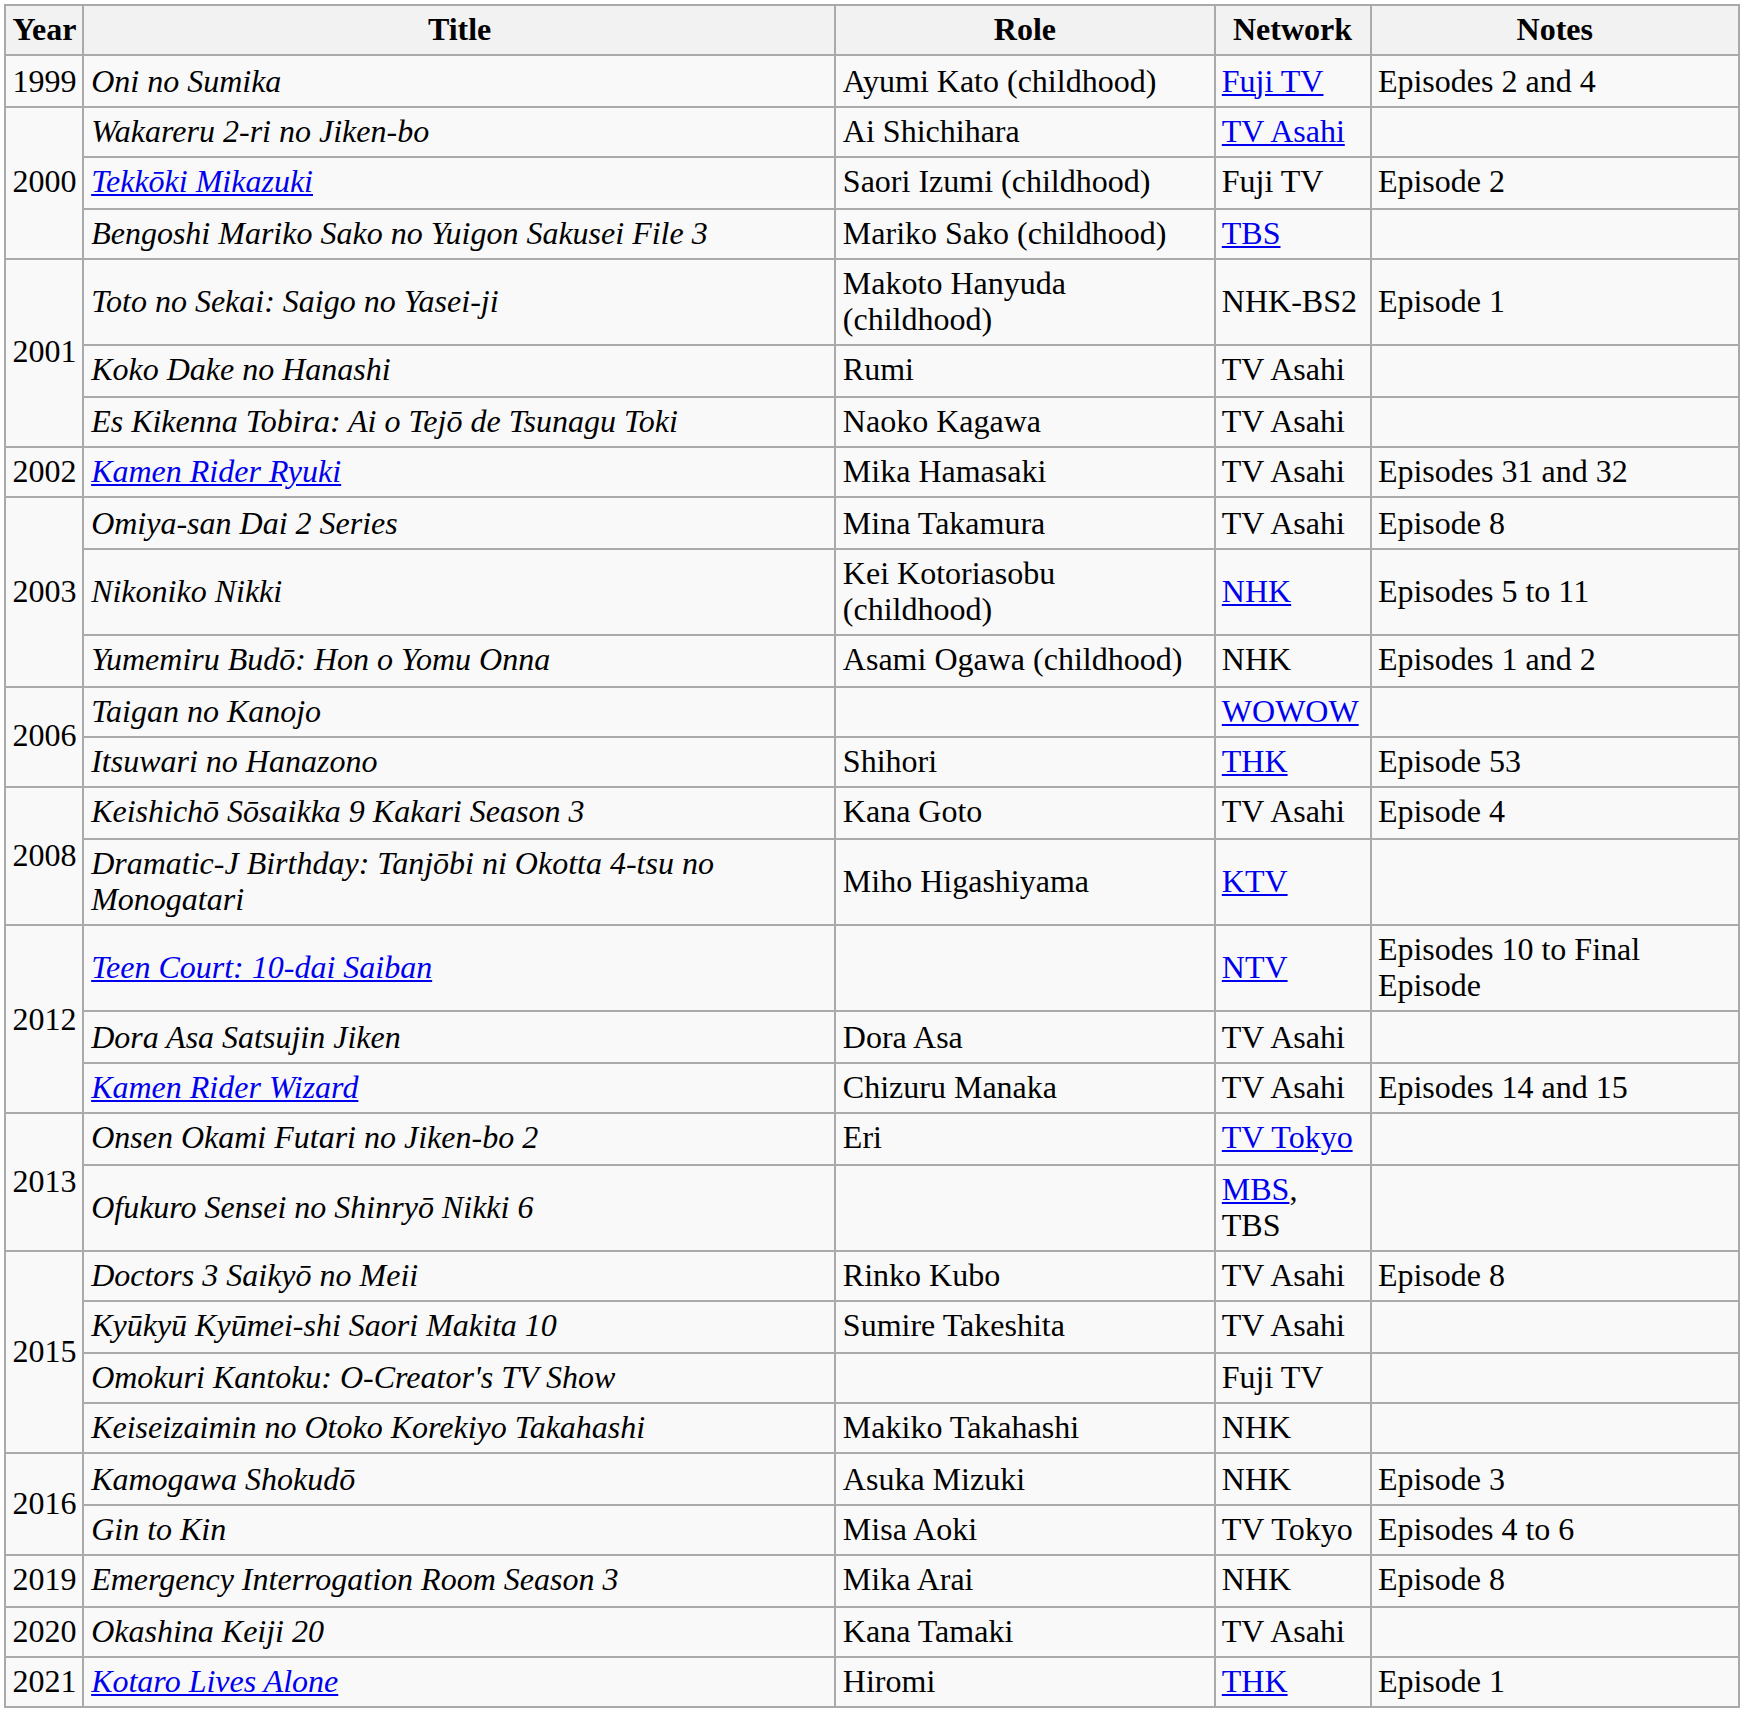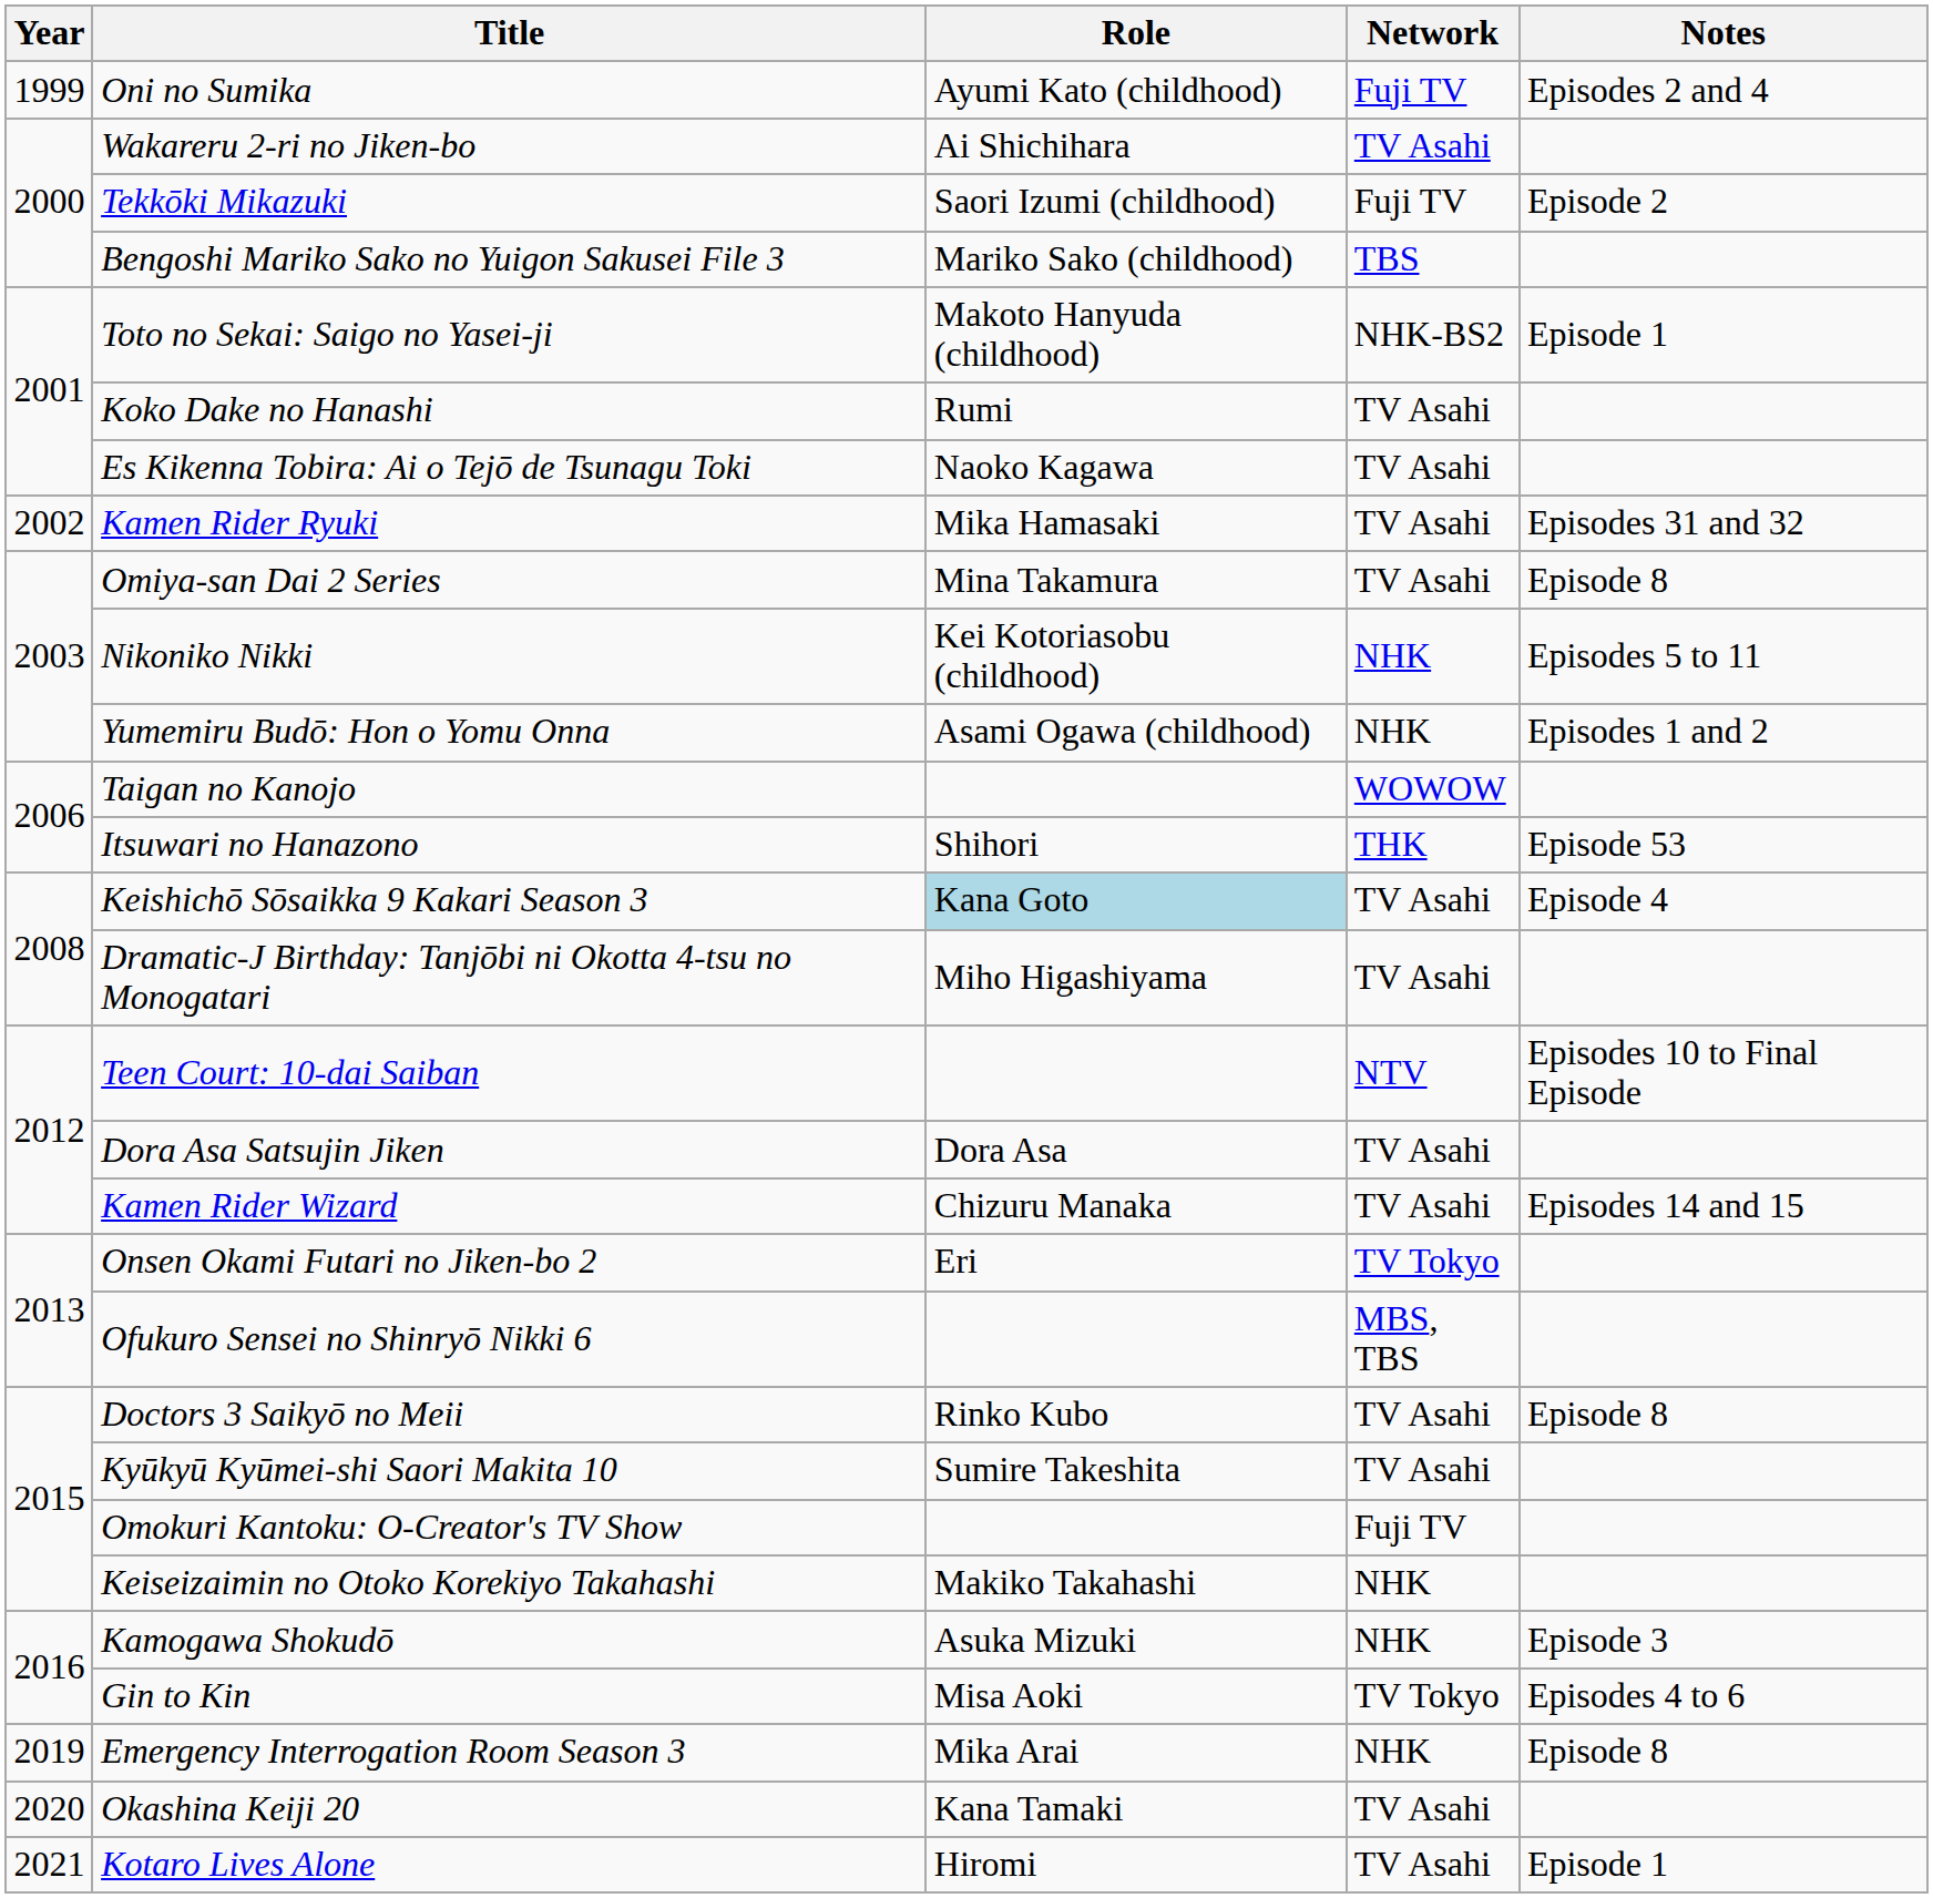 <table class="wikitable">
 <tr>
 <th>Year</th>
 <th>Title</th>
 <th>Role</th>
 <th>Network</th>
 <th>Notes</th>
 </tr>
 <tr>
 <td>1999</td>
 <td><em>Oni no Sumika</em></td>
 <td>Ayumi Kato (childhood)</td>
 <td><a href='#'>Fuji TV</a></td>
 <td>Episodes 2 and 4</td>
 </tr>
 <tr>
 <td rowspan="3">2000</td>
 <td><em>Wakareru 2-ri no Jiken-bo</em></td>
 <td>Ai Shichihara</td>
 <td><a href='#'>TV Asahi</a></td>
 <td></td>
 </tr>
 <tr>
 <td><em><a href='#'>Tekkōki Mikazuki</a></em></td>
 <td>Saori Izumi (childhood)</td>
 <td>Fuji TV</td>
 <td>Episode 2</td>
 </tr>
 <tr>
 <td><em>Bengoshi Mariko Sako no Yuigon Sakusei File 3</em></td>
 <td>Mariko Sako (childhood)</td>
 <td><a href='#'>TBS</a></td>
 <td></td>
 </tr>
 <tr>
 <td rowspan="3">2001</td>
 <td><em>Toto no Sekai: Saigo no Yasei-ji</em></td>
 <td>Makoto Hanyuda (childhood)</td>
 <td>NHK-BS2</td>
 <td>Episode 1</td>
 </tr>
 <tr>
 <td><em>Koko Dake no Hanashi</em></td>
 <td>Rumi</td>
 <td>TV Asahi</td>
 <td></td>
 </tr>
 <tr>
 <td><em>Es Kikenna Tobira: Ai o Tejō de Tsunagu Toki</em></td>
 <td>Naoko Kagawa</td>
 <td>TV Asahi</td>
 <td></td>
 </tr>
 <tr>
 <td>2002</td>
 <td><em><a href='#'>Kamen Rider Ryuki</a></em></td>
 <td>Mika Hamasaki</td>
 <td>TV Asahi</td>
 <td>Episodes 31 and 32</td>
 </tr>
 <tr>
 <td rowspan="3">2003</td>
 <td><em>Omiya-san Dai 2 Series</em></td>
 <td>Mina Takamura</td>
 <td>TV Asahi</td>
 <td>Episode 8</td>
 </tr>
 <tr>
 <td><em>Nikoniko Nikki</em></td>
 <td>Kei Kotoriasobu (childhood)</td>
 <td><a href='#'>NHK</a></td>
 <td>Episodes 5 to 11</td>
 </tr>
 <tr>
 <td><em>Yumemiru Budō: Hon o Yomu Onna</em></td>
 <td>Asami Ogawa (childhood)</td>
 <td>NHK</td>
 <td>Episodes 1 and 2</td>
 </tr>
 <tr>
 <td rowspan="2">2006</td>
 <td><em>Taigan no Kanojo</em></td>
 <td></td>
 <td><a href='#'>WOWOW</a></td>
 <td></td>
 </tr>
 <tr>
 <td><em>Itsuwari no Hanazono</em></td>
 <td>Shihori</td>
 <td><a href='#'>THK</a></td>
 <td>Episode 53</td>
 </tr>
 <tr>
 <td rowspan="2">2008</td>
 <td><em>Keishichō Sōsaikka 9 Kakari Season 3</em></td>
-<td>Kana Goto</td>
+<td style="background: lightblue;">Kana Goto</td>
 <td>TV Asahi</td>
 <td>Episode 4</td>
 </tr>
 <tr>
 <td><em>Dramatic-J Birthday: Tanjōbi ni Okotta 4-tsu no Monogatari</em></td>
 <td>Miho Higashiyama</td>
-<td><a href='#'>KTV</a></td>
+<td>TV Asahi</td>
 <td></td>
 </tr>
 <tr>
 <td rowspan="3">2012</td>
 <td><em><a href='#'>Teen Court: 10-dai Saiban</a></em></td>
 <td></td>
 <td><a href='#'>NTV</a></td>
 <td>Episodes 10 to Final Episode</td>
 </tr>
 <tr>
 <td><em>Dora Asa Satsujin Jiken</em></td>
 <td>Dora Asa</td>
 <td>TV Asahi</td>
 <td></td>
 </tr>
 <tr>
 <td><em><a href='#'>Kamen Rider Wizard</a></em></td>
 <td>Chizuru Manaka</td>
 <td>TV Asahi</td>
 <td>Episodes 14 and 15</td>
 </tr>
 <tr>
 <td rowspan="2">2013</td>
 <td><em>Onsen Okami Futari no Jiken-bo 2</em></td>
 <td>Eri</td>
 <td><a href='#'>TV Tokyo</a></td>
 <td></td>
 </tr>
 <tr>
 <td><em>Ofukuro Sensei no Shinryō Nikki 6</em></td>
 <td></td>
 <td><a href='#'>MBS</a>, TBS</td>
 <td></td>
 </tr>
 <tr>
 <td rowspan="4">2015</td>
 <td><em>Doctors 3 Saikyō no Meii</em></td>
 <td>Rinko Kubo</td>
 <td>TV Asahi</td>
 <td>Episode 8</td>
 </tr>
 <tr>
 <td><em>Kyūkyū Kyūmei-shi Saori Makita 10</em></td>
 <td>Sumire Takeshita</td>
 <td>TV Asahi</td>
 <td></td>
 </tr>
 <tr>
 <td><em>Omokuri Kantoku: O-Creator's TV Show</em></td>
 <td></td>
 <td>Fuji TV</td>
 <td></td>
 </tr>
 <tr>
 <td><em>Keiseizaimin no Otoko Korekiyo Takahashi</em></td>
 <td>Makiko Takahashi</td>
 <td>NHK</td>
 <td></td>
 </tr>
 <tr>
 <td rowspan="2">2016</td>
 <td><em>Kamogawa Shokudō</em></td>
 <td>Asuka Mizuki</td>
 <td>NHK</td>
 <td>Episode 3</td>
 </tr>
 <tr>
 <td><em>Gin to Kin</em></td>
 <td>Misa Aoki</td>
 <td>TV Tokyo</td>
 <td>Episodes 4 to 6</td>
 </tr>
 <tr>
 <td>2019</td>
 <td><em>Emergency Interrogation Room Season 3</em></td>
 <td>Mika Arai</td>
 <td>NHK</td>
 <td>Episode 8</td>
 </tr>
 <tr>
 <td>2020</td>
 <td><em>Okashina Keiji 20</em></td>
 <td>Kana Tamaki</td>
 <td>TV Asahi</td>
 <td></td>
 </tr>
 <tr>
 <td>2021</td>
 <td><em><a href='#'>Kotaro Lives Alone</a></em></td>
 <td>Hiromi</td>
-<td><a href='#'>THK</a></td>
+<td>TV Asahi</td>
 <td>Episode 1</td>
 </tr>
 </table>
